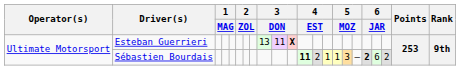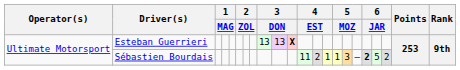 <table class="wikitable" style="font-size: 85%">
 <tr>
 <th rowspan=2>Operator(s)</th>
 <th rowspan=2>Driver(s)</th>
 <th colspan=3>1</th>
 <th colspan=3>2</th>
 <th colspan=3>3</th>
 <th colspan=3>4</th>
 <th colspan=3>5</th>
 <th colspan=3>6</th>
 <th rowspan=2>Points</th>
 <th rowspan=2>Rank</th>
 </tr>
 <tr>
 <th colspan=3><a href='#'>MAG</a></th>
 <th colspan=3><a href='#'>ZOL</a></th>
 <th colspan=3><a href='#'>DON</a></th>
 <th colspan=3><a href='#'>EST</a></th>
 <th colspan=3><a href='#'>MOZ</a></th>
 <th colspan=3><a href='#'>JAR</a></th>
 </tr>
 <tr>
 <td rowspan=2 align=center><a href='#'>Ultimate Motorsport</a></td>
 <td> <a href='#'>Esteban Guerrieri</a></td>
 <td></td>
 <td></td>
 <td></td>
 <td></td>
 <td></td>
 <td></td>
 <td style="background:#dfffdf;">13</td>
-<td style="background:#efcfff;">11</td>
+<td style="background:#efcfff;">13</td>
 <td style="background:#ffcfcf;"><strong>X</strong></td>
 <td></td>
 <td></td>
 <td></td>
 <td></td>
 <td></td>
 <td></td>
 <td></td>
 <td></td>
 <td></td>
 <th rowspan=2>253</th>
 <th rowspan=2>9th</th>
 </tr>
 <tr>
 <td> <a href='#'>Sébastien Bourdais</a></td>
 <td></td>
 <td></td>
 <td></td>
 <td></td>
 <td></td>
 <td></td>
 <td></td>
 <td></td>
 <td></td>
-<td style="background:#dfffdf;"><strong>11</strong></td>
+<td style="background:#dfffdf;">11</td>
 <td style="background:#dfdfdf;">2</td>
 <td style="background:#ffffbf;">1</td>
 <td style="background:#ffffbf;">1</td>
 <td style="background:#ffdf9f;">3</td>
 <td>–</td>
 <td style="background:#dfdfdf;"><strong>2</strong></td>
-<td style="background:#dfffdf;">6</td>
+<td style="background:#dfffdf;">5</td>
 <td style="background:#dfdfdf;">2</td>
 </tr>
 </table>
